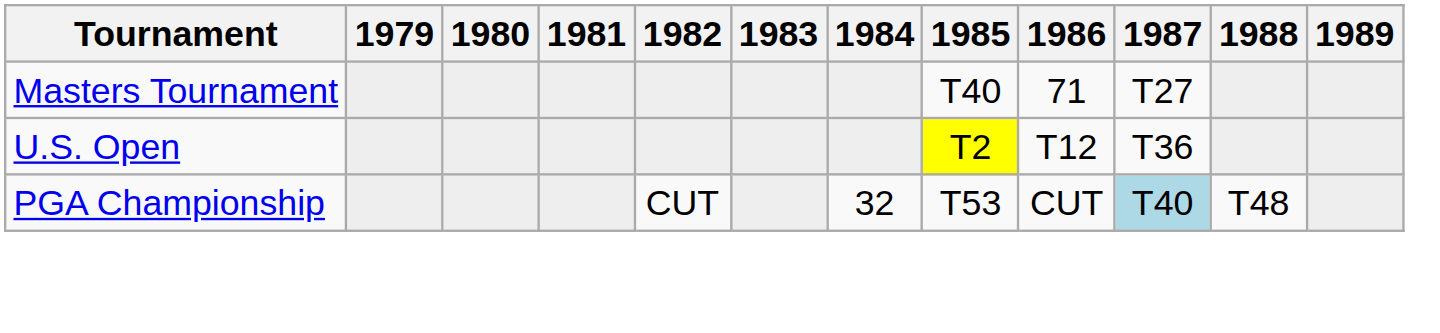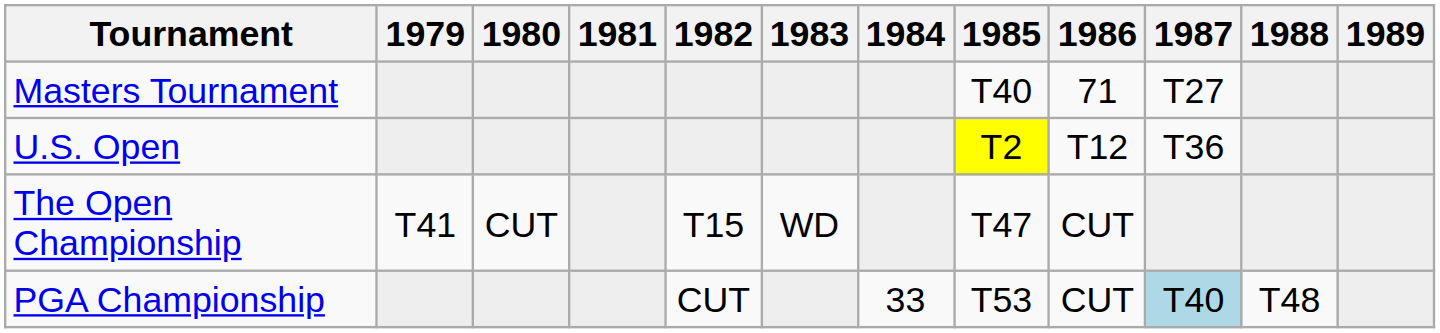 <table class="wikitable" style="font-size:95%;text-align:center;">
 <tr>
 <th>Tournament</th>
 <th>1979</th>
 <th>1980</th>
 <th>1981</th>
 <th>1982</th>
 <th>1983</th>
 <th>1984</th>
 <th>1985</th>
 <th>1986</th>
 <th>1987</th>
 <th>1988</th>
 <th>1989</th>
 </tr>
 <tr>
 <td align=left><a href='#'>Masters Tournament</a></td>
 <td style="background:#eeeeee;"></td>
 <td style="background:#eeeeee;"></td>
 <td style="background:#eeeeee;"></td>
 <td style="background:#eeeeee;"></td>
 <td style="background:#eeeeee;"></td>
 <td style="background:#eeeeee;"></td>
 <td>T40</td>
 <td>71</td>
 <td>T27</td>
 <td style="background:#eeeeee;"></td>
 <td style="background:#eeeeee;"></td>
 </tr>
 <tr>
 <td align=left><a href='#'>U.S. Open</a></td>
 <td style="background:#eeeeee;"></td>
 <td style="background:#eeeeee;"></td>
 <td style="background:#eeeeee;"></td>
 <td style="background:#eeeeee;"></td>
 <td style="background:#eeeeee;"></td>
 <td style="background:#eeeeee;"></td>
 <td style="background:yellow;">T2</td>
 <td>T12</td>
 <td>T36</td>
 <td style="background:#eeeeee;"></td>
 <td style="background:#eeeeee;"></td>
 </tr>
 <tr>
+<td align=left><a href='#'>The Open Championship</a></td>
+<td>T41</td>
+<td>CUT</td>
+<td style="background:#eeeeee;"></td>
+<td>T15</td>
+<td>WD</td>
+<td style="background:#eeeeee;"></td>
+<td>T47</td>
+<td>CUT</td>
+<td style="background:#eeeeee;"></td>
+<td style="background:#eeeeee;"></td>
+<td style="background:#eeeeee;"></td>
+</tr>
+<tr>
 <td align=left><a href='#'>PGA Championship</a></td>
 <td style="background:#eeeeee;"></td>
 <td style="background:#eeeeee;"></td>
 <td style="background:#eeeeee;"></td>
 <td>CUT</td>
 <td style="background:#eeeeee;"></td>
-<td>32</td>
+<td>33</td>
 <td>T53</td>
 <td>CUT</td>
 <td style="background: lightblue;">T40</td>
 <td>T48</td>
 <td style="background:#eeeeee;"></td>
 </tr>
 </table>
